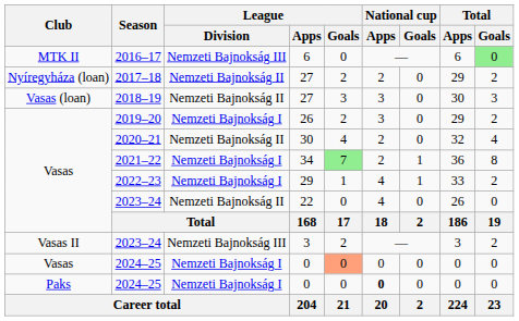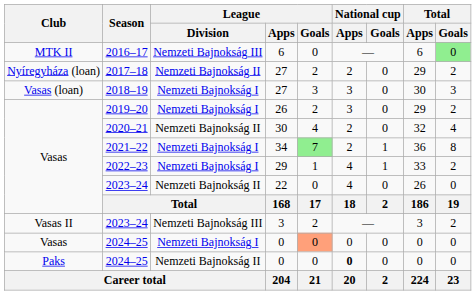 <table class="wikitable" style="text-align: center;">
 <tr>
 <th rowspan="2">Club</th>
 <th rowspan="2">Season</th>
 <th colspan="3">League</th>
 <th colspan="2">National cup</th>
 <th colspan="2">Total</th>
 </tr>
 <tr>
 <th>Division</th>
 <th>Apps</th>
 <th>Goals</th>
 <th>Apps</th>
 <th>Goals</th>
 <th>Apps</th>
 <th>Goals</th>
 </tr>
 <tr>
 <td><a href='#'>MTK II</a></td>
 <td><a href='#'>2016–17</a></td>
 <td><a href='#'>Nemzeti Bajnokság III</a></td>
 <td>6</td>
 <td>0</td>
 <td colspan=2>—</td>
 <td>6</td>
 <td style="background: lightgreen;">0</td>
 </tr>
 <tr>
 <td><a href='#'>Nyíregyháza</a> (loan)</td>
 <td><a href='#'>2017–18</a></td>
 <td><a href='#'>Nemzeti Bajnokság II</a></td>
 <td>27</td>
 <td>2</td>
 <td>2</td>
 <td>0</td>
 <td>29</td>
 <td>2</td>
 </tr>
 <tr>
 <td><a href='#'>Vasas</a> (loan)</td>
 <td><a href='#'>2018–19</a></td>
-<td>Nemzeti Bajnokság II</td>
+<td><a href='#'>Nemzeti Bajnokság I</a></td>
 <td>27</td>
 <td>3</td>
 <td>3</td>
 <td>0</td>
 <td>30</td>
 <td>3</td>
 </tr>
 <tr>
 <td rowspan="6">Vasas</td>
 <td><a href='#'>2019–20</a></td>
 <td><a href='#'>Nemzeti Bajnokság I</a></td>
 <td>26</td>
 <td>2</td>
 <td>3</td>
 <td>0</td>
 <td>29</td>
 <td>2</td>
 </tr>
 <tr>
 <td><a href='#'>2020–21</a></td>
 <td>Nemzeti Bajnokság II</td>
 <td>30</td>
 <td>4</td>
 <td>2</td>
 <td>0</td>
 <td>32</td>
 <td>4</td>
 </tr>
 <tr>
 <td><a href='#'>2021–22</a></td>
 <td><a href='#'>Nemzeti Bajnokság I</a></td>
 <td>34</td>
 <td style="background: lightgreen;">7</td>
 <td>2</td>
 <td>1</td>
 <td>36</td>
 <td>8</td>
 </tr>
 <tr>
 <td><a href='#'>2022–23</a></td>
 <td><a href='#'>Nemzeti Bajnokság I</a></td>
 <td>29</td>
 <td>1</td>
 <td>4</td>
 <td>1</td>
 <td>33</td>
 <td>2</td>
 </tr>
 <tr>
 <td><a href='#'>2023–24</a></td>
 <td>Nemzeti Bajnokság II</td>
 <td>22</td>
 <td>0</td>
 <td>4</td>
 <td>0</td>
 <td>26</td>
 <td>0</td>
 </tr>
 <tr>
 <th colspan="2">Total</th>
 <th>168</th>
 <th>17</th>
 <th>18</th>
 <th>2</th>
 <th>186</th>
 <th>19</th>
 </tr>
 <tr>
 <td>Vasas II</td>
 <td><a href='#'>2023–24</a></td>
 <td>Nemzeti Bajnokság III</td>
 <td>3</td>
 <td>2</td>
 <td colspan=2>—</td>
 <td>3</td>
 <td>2</td>
 </tr>
 <tr>
 <td>Vasas</td>
 <td><a href='#'>2024–25</a></td>
 <td><a href='#'>Nemzeti Bajnokság I</a></td>
 <td>0</td>
 <td style="background: lightsalmon;">0</td>
 <td>0</td>
 <td>0</td>
 <td>0</td>
 <td>0</td>
 </tr>
 <tr>
 <td><a href='#'>Paks</a></td>
 <td><a href='#'>2024–25</a></td>
-<td><a href='#'>Nemzeti Bajnokság I</a></td>
+<td>Nemzeti Bajnokság II</td>
 <td>0</td>
 <td>0</td>
 <td><strong>0</strong></td>
 <td>0</td>
 <td>0</td>
 <td>0</td>
 </tr>
 <tr>
 <th colspan="3">Career total</th>
 <th>204</th>
 <th>21</th>
 <th>20</th>
 <th>2</th>
 <th>224</th>
 <th>23</th>
 </tr>
 </table>
